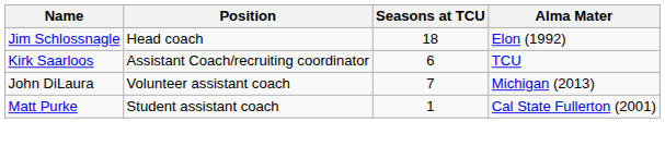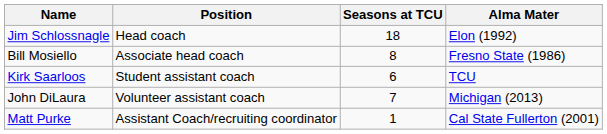 <table class="wikitable" border="1" style="font-size:90%;">
 <tr>
 <th>Name</th>
 <th>Position</th>
 <th>Seasons at TCU</th>
 <th>Alma Mater</th>
 </tr>
 <tr>
 <td><a href='#'>Jim Schlossnagle</a></td>
 <td>Head coach</td>
 <td align=center>18</td>
 <td><a href='#'>Elon</a> (1992)</td>
 </tr>
 <tr>
+<td>Bill Mosiello</td>
+<td>Associate head coach</td>
+<td align=center>8</td>
+<td><a href='#'>Fresno State</a> (1986)</td>
+</tr>
+<tr>
 <td><a href='#'>Kirk Saarloos</a></td>
-<td>Assistant Coach/recruiting coordinator</td>
+<td>Student assistant coach</td>
 <td align=center>6</td>
 <td><a href='#'>TCU</a></td>
 </tr>
 <tr>
 <td>John DiLaura</td>
 <td>Volunteer assistant coach</td>
 <td align=center>7</td>
 <td><a href='#'>Michigan</a> (2013)</td>
 </tr>
 <tr>
 <td><a href='#'>Matt Purke</a></td>
-<td>Student assistant coach</td>
+<td>Assistant Coach/recruiting coordinator</td>
 <td align=center>1</td>
 <td><a href='#'>Cal State Fullerton</a> (2001)</td>
 </tr>
 </table>
